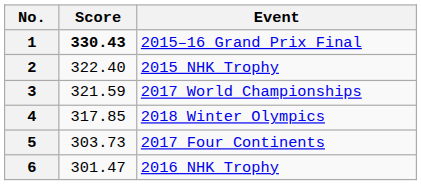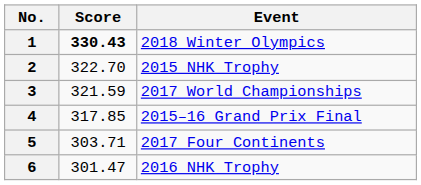 <table class="wikitable" width=350px style="float:left;">
 <tr>
 <th scope=col width=40px>No.</th>
 <th scope=col width=60px>Score</th>
 <th scope=col>Event</th>
 </tr>
 <tr>
 <th scope=row>1</th>
 <td align=center><strong>330.43</strong></td>
-<td><a href='#'>2015–16 Grand Prix Final</a></td>
+<td><a href='#'>2018 Winter Olympics</a></td>
 </tr>
 <tr>
 <th scope=row>2</th>
-<td align=center>322.40</td>
+<td align=center>322.70</td>
 <td><a href='#'>2015 NHK Trophy</a></td>
 </tr>
 <tr>
 <th scope=row>3</th>
 <td align=center>321.59</td>
 <td><a href='#'>2017 World Championships</a></td>
 </tr>
 <tr>
 <th scope=row>4</th>
 <td align=center>317.85</td>
-<td><a href='#'>2018 Winter Olympics</a></td>
+<td><a href='#'>2015–16 Grand Prix Final</a></td>
 </tr>
 <tr>
 <th scope=row>5</th>
-<td align=center>303.73</td>
+<td align=center>303.71</td>
 <td><a href='#'>2017 Four Continents</a></td>
 </tr>
 <tr>
 <th scope=row>6</th>
 <td align=center>301.47</td>
 <td><a href='#'>2016 NHK Trophy</a></td>
 </tr>
 </table>
